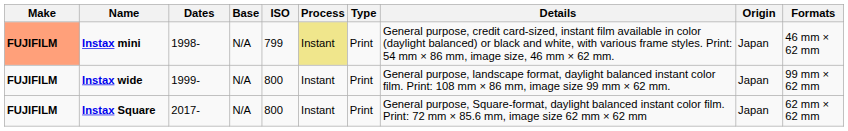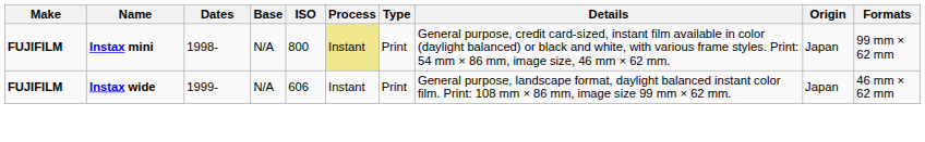 <table class="wikitable">
 <tr>
 <th scope="col" style="width: 100px;">Make</th>
 <th scope="col" style="width: 120px;">Name</th>
 <th scope="col" style="width: 80px;">Dates</th>
 <th scope="col" style="width: 30px;">Base</th>
 <th scope="col" style="width: 45px;">ISO</th>
 <th scope="col" style="width: 40px;">Process</th>
 <th scope="col" style="width: 40px;">Type</th>
 <th scope="col" style="width: 500px;">Details</th>
 <th scope="col" style="width: 60px;">Origin</th>
 <th scope="col" style="width: 80px;">Formats</th>
 </tr>
 <tr>
-<td style="background: lightsalmon;"><strong>FUJIFILM</strong></td>
+<td><strong>FUJIFILM</strong></td>
 <td><strong><a href='#'>Instax</a> mini </strong></td>
 <td>1998-</td>
 <td>N/A</td>
-<td>799</td>
+<td>800</td>
 <td style="background: khaki;">Instant</td>
 <td>Print</td>
 <td>General purpose, credit card-sized, instant film available in color (daylight balanced) or black and white, with various frame styles. Print: 54 mm × 86 mm, image size, 46 mm × 62 mm.</td>
 <td>Japan</td>
-<td>46 mm × 62 mm</td>
+<td>99 mm × 62 mm</td>
 </tr>
 <tr>
 <td><strong>FUJIFILM</strong></td>
 <td><strong><a href='#'>Instax</a> wide</strong></td>
 <td>1999-</td>
 <td>N/A</td>
-<td>800</td>
+<td>606</td>
 <td>Instant</td>
 <td>Print</td>
 <td>General purpose, landscape format, daylight balanced instant color film. Print: 108 mm × 86 mm, image size 99 mm × 62 mm.</td>
 <td>Japan</td>
-<td>99 mm × 62 mm</td>
-</tr>
-<tr>
-<td><strong>FUJIFILM</strong></td>
-<td><strong><a href='#'>Instax</a> Square</strong></td>
-<td>2017-</td>
-<td>N/A</td>
-<td>800</td>
-<td>Instant</td>
-<td>Print</td>
-<td>General purpose, Square-format, daylight balanced instant color film. Print: 72 mm × 85.6 mm, image size 62 mm × 62 mm</td>
-<td>Japan</td>
-<td>62 mm × 62 mm</td>
+<td>46 mm × 62 mm</td>
 </tr>
 </table>
